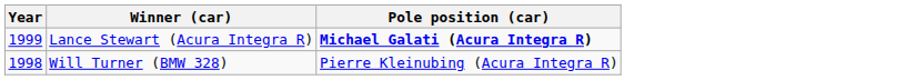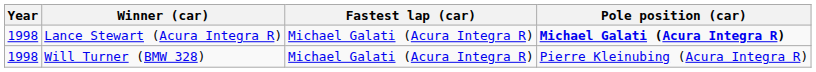 <table class="wikitable">
 <tr>
 <th>Year</th>
 <th>Winner (car)</th>
+<th>Fastest lap (car)</th>
 <th>Pole position (car)</th>
 </tr>
 <tr>
-<td><a href='#'>1999</a></td>
+<td><a href='#'>1998</a></td>
 <td> <a href='#'>Lance Stewart</a> (<a href='#'>Acura Integra R</a>)</td>
+<td> <a href='#'>Michael Galati</a> (<a href='#'>Acura Integra R</a>)</td>
 <td><strong> <a href='#'>Michael Galati</a> (<a href='#'>Acura Integra R</a>)</strong></td>
 </tr>
 <tr>
 <td><a href='#'>1998</a></td>
 <td> <a href='#'>Will Turner</a> (<a href='#'>BMW 328</a>)</td>
+<td> <a href='#'>Michael Galati</a> (<a href='#'>Acura Integra R</a>)</td>
 <td> <a href='#'>Pierre Kleinubing</a> (<a href='#'>Acura Integra R</a>)</td>
 </tr>
 </table>
